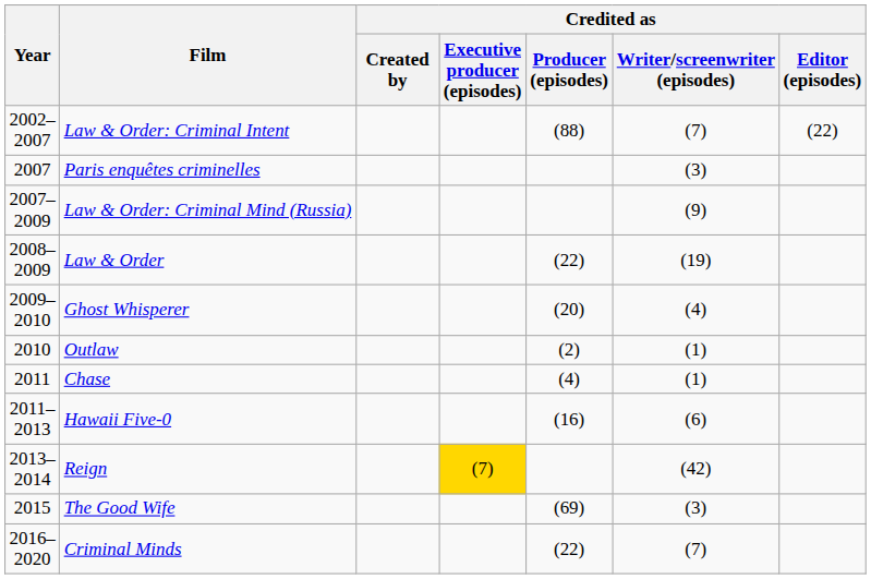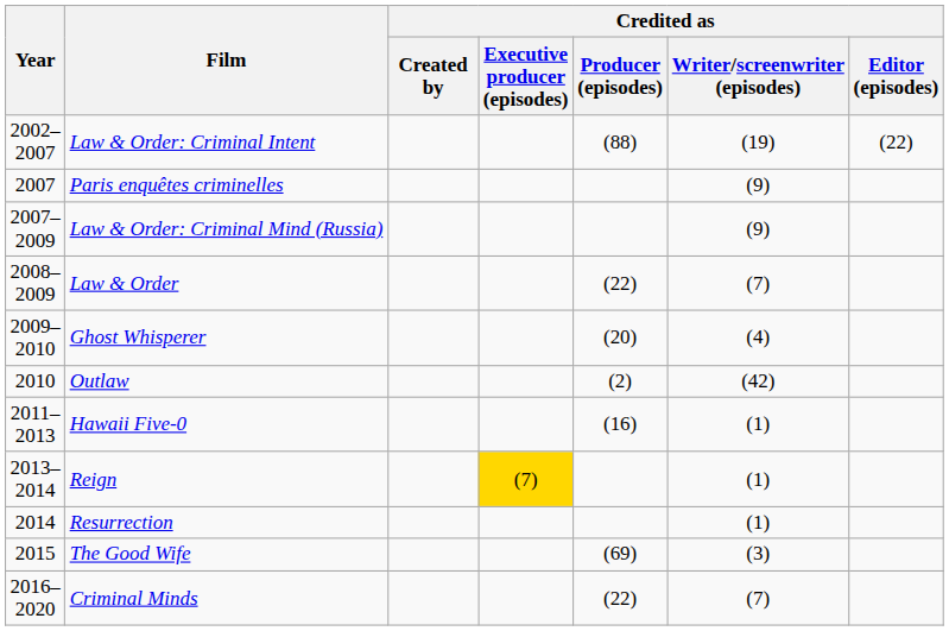 <table class="wikitable">
 <tr>
 <th rowspan="2" style="width:33px;">Year</th>
 <th rowspan="2">Film</th>
 <th colspan="5">Credited as</th>
 </tr>
 <tr>
 <th width=65>Created by</th>
 <th width=65><a href='#'>Executive producer</a> (episodes)</th>
 <th width=65><a href='#'>Producer</a> (episodes)</th>
 <th width=65><a href='#'>Writer</a>/<a href='#'>screenwriter</a> (episodes)</th>
 <th width=65><a href='#'>Editor</a> (episodes)</th>
 </tr>
 <tr style="text-align:center;">
 <td>2002–2007</td>
 <td style="text-align:left;"><em><a href='#'>Law & Order: Criminal Intent</a></em></td>
 <td></td>
 <td></td>
 <td> (88)</td>
-<td> (7)</td>
+<td> (19)</td>
 <td> (22)</td>
 </tr>
 <tr style="text-align:center;">
 <td>2007</td>
 <td style="text-align:left;"><em><a href='#'>Paris enquêtes criminelles</a></em></td>
 <td></td>
 <td></td>
 <td></td>
-<td> (3)</td>
+<td> (9)</td>
 <td></td>
 </tr>
 <tr style="text-align:center;">
 <td>2007–2009</td>
 <td style="text-align:left;"><em><a href='#'>Law & Order: Criminal Mind (Russia)</a></em></td>
 <td></td>
 <td></td>
 <td></td>
 <td> (9)</td>
 <td></td>
 </tr>
 <tr style="text-align:center;">
 <td>2008–2009</td>
 <td style="text-align:left;"><em><a href='#'>Law & Order</a></em></td>
 <td></td>
 <td></td>
 <td> (22)</td>
-<td> (19)</td>
+<td> (7)</td>
 <td></td>
 </tr>
 <tr style="text-align:center;">
 <td>2009–2010</td>
 <td style="text-align:left;"><em><a href='#'>Ghost Whisperer</a></em></td>
 <td></td>
 <td></td>
 <td> (20)</td>
 <td> (4)</td>
 <td></td>
 </tr>
 <tr style="text-align:center;">
 <td>2010</td>
 <td style="text-align:left;"><em><a href='#'>Outlaw</a></em></td>
 <td></td>
 <td></td>
 <td> (2)</td>
-<td> (1)</td>
-<td></td>
-</tr>
-<tr style="text-align:center;">
-<td>2011</td>
-<td style="text-align:left;"><em><a href='#'>Chase</a></em></td>
-<td></td>
-<td></td>
-<td> (4)</td>
-<td> (1)</td>
+<td> (42)</td>
 <td></td>
 </tr>
 <tr style="text-align:center;">
 <td>2011–2013</td>
 <td style="text-align:left;"><em><a href='#'>Hawaii Five-0</a></em></td>
 <td></td>
 <td></td>
 <td> (16)</td>
-<td> (6)</td>
+<td> (1)</td>
 <td></td>
 </tr>
 <tr style="text-align:center;">
 <td>2013–2014</td>
 <td style="text-align:left;"><em><a href='#'>Reign</a></em></td>
 <td></td>
 <td style="background: gold;"> (7)</td>
 <td></td>
-<td> (42)</td>
+<td> (1)</td>
+<td></td>
+</tr>
+<tr style="text-align:center;">
+<td>2014</td>
+<td style="text-align:left;"><em><a href='#'>Resurrection</a></em></td>
+<td></td>
+<td></td>
+<td></td>
+<td> (1)</td>
 <td></td>
 </tr>
 <tr style="text-align:center;">
 <td>2015</td>
 <td style="text-align:left;"><em><a href='#'>The Good Wife</a></em></td>
 <td></td>
 <td></td>
 <td> (69)</td>
 <td> (3)</td>
 <td></td>
 </tr>
 <tr style="text-align:center;">
 <td>2016–2020</td>
 <td style="text-align:left;"><em><a href='#'>Criminal Minds</a></em></td>
 <td></td>
 <td></td>
 <td> (22)</td>
 <td> (7)</td>
 <td></td>
 </tr>
 </table>
